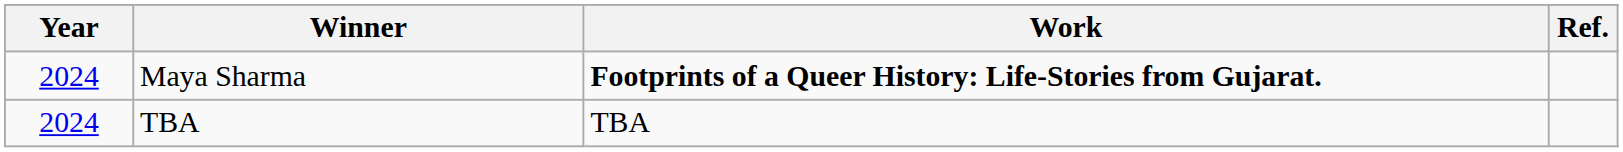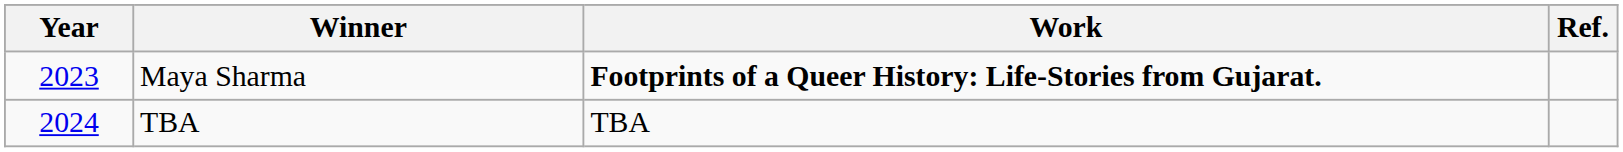 <table class="wikitable sortable">
 <tr>
 <th scope="col" style="width: 6em;">Year</th>
 <th scope="col" style="width: 28em;">Winner</th>
 <th scope="col" style="width: 64em;">Work</th>
 <th scope="col" class="unsortable" style="width: 2em;">Ref.</th>
 </tr>
 <tr style="vertical-align: top;">
-<td align=center><a href='#'>2024</a></td>
+<td align=center><a href='#'>2023</a></td>
 <td>Maya Sharma</td>
 <td><strong>Footprints of a Queer History: Life-Stories from Gujarat.</strong></td>
 <td align=center></td>
 </tr>
 <tr style="vertical-align: top;">
 <td align=center><a href='#'>2024</a></td>
 <td>TBA</td>
 <td>TBA</td>
 <td align=center></td>
 </tr>
 </table>
